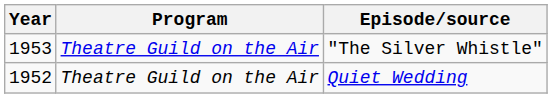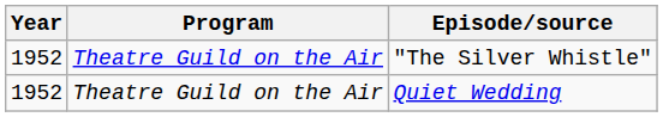 <table class="wikitable">
 <tr>
 <th>Year</th>
 <th>Program</th>
 <th>Episode/source</th>
 </tr>
 <tr>
-<td>1953</td>
+<td>1952</td>
 <td><em><a href='#'>Theatre Guild on the Air</a></em></td>
 <td>"The Silver Whistle"</td>
 </tr>
 <tr>
 <td>1952</td>
 <td><em>Theatre Guild on the Air</em></td>
 <td><em><a href='#'>Quiet Wedding</a></em></td>
 </tr>
 </table>
